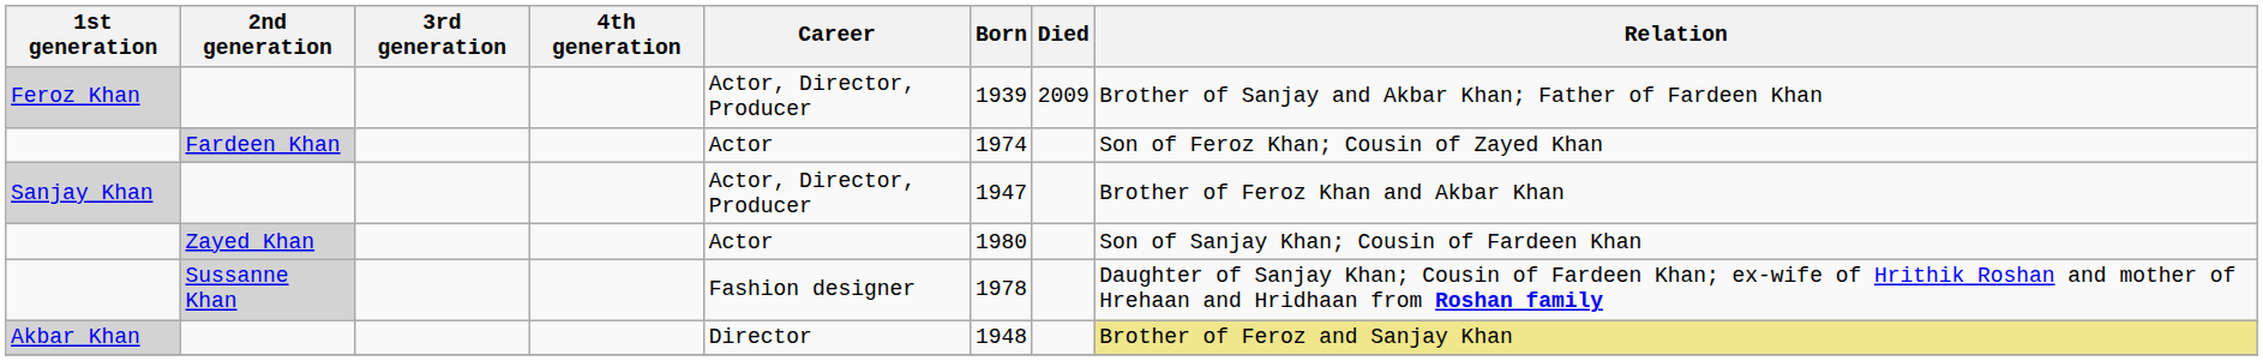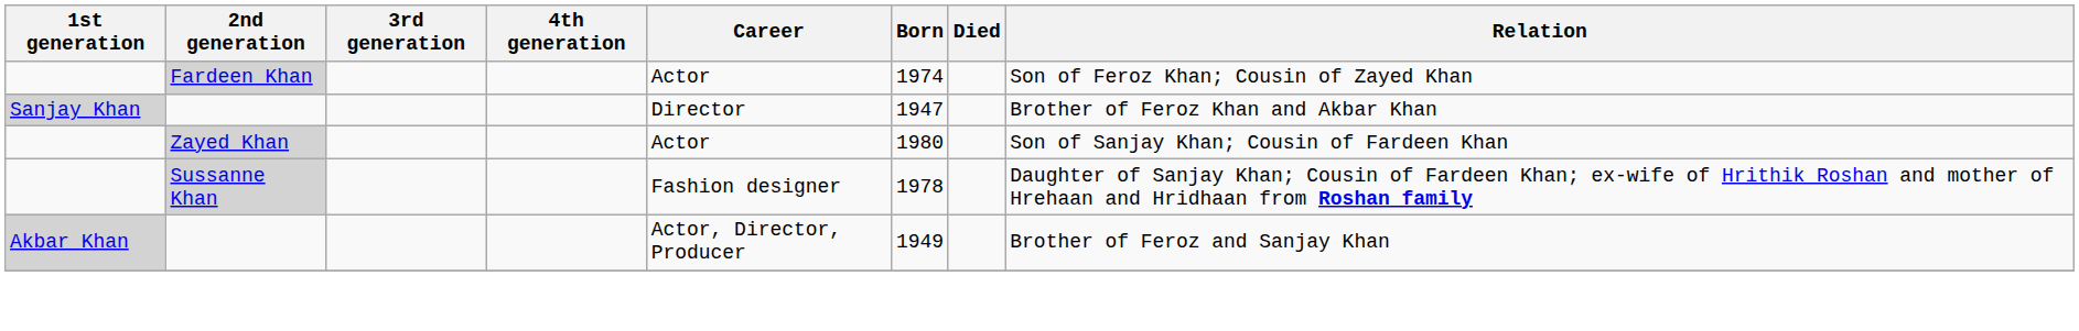 <table class="wikitable sortable"  style="font-size:92%">
 <tr>
 <th>1st generation</th>
 <th>2nd generation</th>
 <th>3rd generation</th>
 <th>4th generation</th>
 <th>Career</th>
 <th>Born</th>
 <th>Died</th>
 <th>Relation</th>
-</tr>
-<tr>
-<td style="background: #D3D3D3;"><a href='#'>Feroz Khan</a></td>
-<td></td>
-<td></td>
-<td></td>
-<td>Actor, Director, Producer</td>
-<td>1939</td>
-<td>2009</td>
-<td>Brother of Sanjay and Akbar Khan; Father of Fardeen Khan</td>
 </tr>
 <tr>
 <td></td>
 <td style="background: #D3D3D3;"><a href='#'>Fardeen Khan</a></td>
 <td></td>
 <td></td>
 <td>Actor</td>
 <td>1974</td>
 <td></td>
 <td>Son of Feroz Khan; Cousin of Zayed Khan</td>
 </tr>
 <tr>
 <td style="background: #D3D3D3;"><a href='#'>Sanjay Khan</a></td>
 <td></td>
 <td></td>
 <td></td>
-<td>Actor, Director, Producer</td>
+<td>Director</td>
 <td>1947</td>
 <td></td>
 <td>Brother of Feroz Khan and Akbar Khan</td>
 </tr>
 <tr>
 <td></td>
 <td style="background: #D3D3D3;"><a href='#'>Zayed Khan</a></td>
 <td></td>
 <td></td>
 <td>Actor</td>
 <td>1980</td>
 <td></td>
 <td>Son of Sanjay Khan; Cousin of Fardeen Khan</td>
 </tr>
 <tr>
 <td></td>
 <td style="background: #D3D3D3;"><a href='#'>Sussanne Khan</a></td>
 <td></td>
 <td></td>
 <td>Fashion designer</td>
 <td>1978</td>
 <td></td>
 <td>Daughter of Sanjay Khan; Cousin of Fardeen Khan; ex-wife of <a href='#'>Hrithik Roshan</a> and mother of Hrehaan and Hridhaan from <strong><a href='#'>Roshan family</a></strong></td>
 </tr>
 <tr>
 <td style="background: #D3D3D3;"><a href='#'>Akbar Khan</a></td>
 <td></td>
 <td></td>
 <td></td>
-<td>Director</td>
-<td>1948</td>
+<td>Actor, Director, Producer</td>
+<td>1949</td>
 <td></td>
-<td style="background: khaki;">Brother of Feroz and Sanjay Khan</td>
+<td>Brother of Feroz and Sanjay Khan</td>
 </tr>
 <tr>
 </tr>
 </table>
